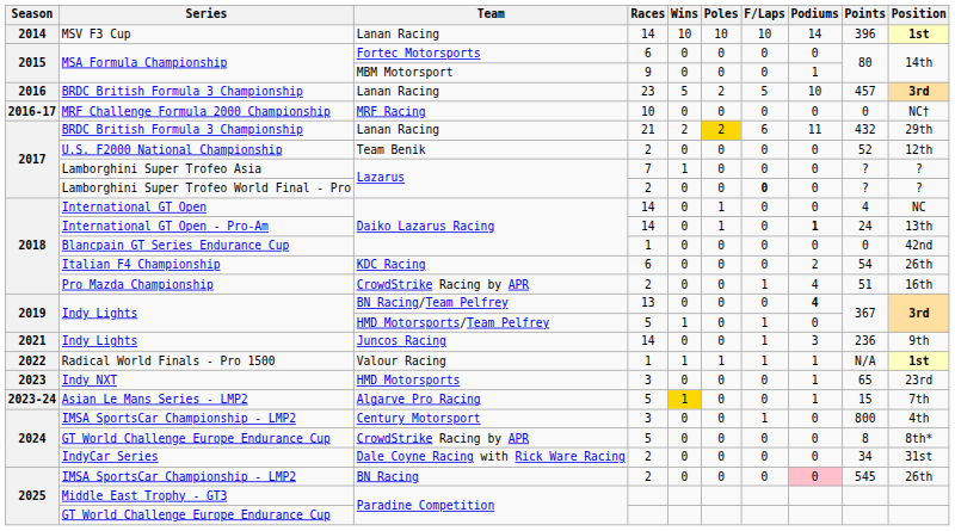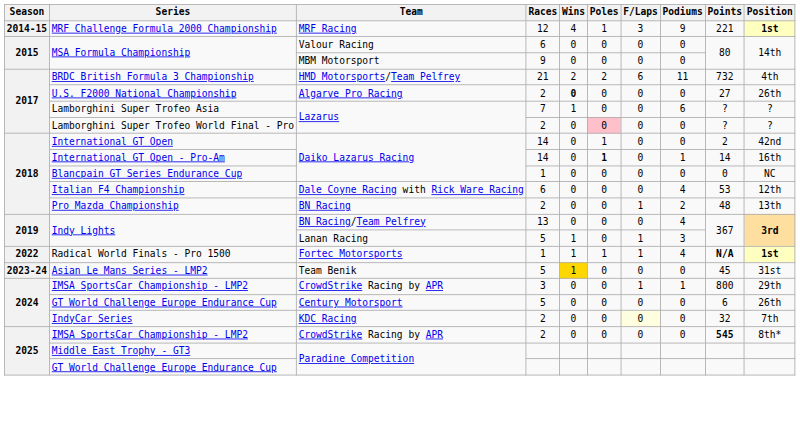 <table class="wikitable" style="font-size: 90%; text-align:center">
 <tr>
 <th>Season</th>
 <th>Series</th>
 <th>Team</th>
 <th>Races</th>
 <th>Wins</th>
 <th>Poles</th>
 <th>F/Laps</th>
 <th>Podiums</th>
 <th>Points</th>
 <th>Position</th>
 </tr>
 <tr>
-<th>2014</th>
-<td align=left>MSV F3 Cup</td>
-<td align=left>Lanan Racing</td>
-<td>14</td>
-<td>10</td>
-<td>10</td>
-<td>10</td>
-<td>14</td>
-<td>396</td>
+<th nowrap>2014-15</th>
+<td align=left nowrap><a href='#'>MRF Challenge Formula 2000 Championship</a></td>
+<td align=left><a href='#'>MRF Racing</a></td>
+<td>12</td>
+<td>4</td>
+<td>1</td>
+<td>3</td>
+<td>9</td>
+<td>221</td>
 <td style="background:#FFFFBF;"><strong>1st</strong></td>
 </tr>
 <tr>
 <th rowspan="2">2015</th>
 <td rowspan="2" align="left"><a href='#'>MSA Formula Championship</a></td>
-<td align=left><a href='#'>Fortec Motorsports</a></td>
+<td align=left>Valour Racing</td>
 <td>6</td>
 <td>0</td>
 <td>0</td>
 <td>0</td>
 <td>0</td>
 <td rowspan="2">80</td>
 <td rowspan="2">14th</td>
 </tr>
 <tr>
 <td align=left>MBM Motorsport</td>
 <td>9</td>
 <td>0</td>
 <td>0</td>
 <td>0</td>
-<td>1</td>
-</tr>
-<tr>
-<th>2016</th>
-<td align=left><a href='#'>BRDC British Formula 3 Championship</a></td>
-<td align=left>Lanan Racing</td>
-<td>23</td>
-<td>5</td>
-<td>2</td>
-<td>5</td>
-<td>10</td>
-<td>457</td>
-<td style="background:#FFDF9F;"><strong>3rd</strong></td>
-</tr>
-<tr>
-<th>2016-17</th>
-<td align=left><a href='#'>MRF Challenge Formula 2000 Championship</a></td>
-<td align=left><a href='#'>MRF Racing</a></td>
-<td>10</td>
 <td>0</td>
-<td>0</td>
-<td>0</td>
-<td>0</td>
-<td>0</td>
-<td>NC†</td>
 </tr>
 <tr>
 <th rowspan="4">2017</th>
 <td align=left><a href='#'>BRDC British Formula 3 Championship</a></td>
-<td align=left>Lanan Racing</td>
+<td align=left><a href='#'>HMD Motorsports</a>/<a href='#'>Team Pelfrey</a></td>
 <td>21</td>
 <td>2</td>
-<td style="background: gold;">2</td>
+<td>2</td>
 <td>6</td>
 <td>11</td>
-<td>432</td>
-<td>29th</td>
+<td>732</td>
+<td>4th</td>
 </tr>
 <tr>
 <td align=left><a href='#'>U.S. F2000 National Championship</a></td>
-<td align=left>Team Benik</td>
+<td align=left><a href='#'>Algarve Pro Racing</a></td>
 <td>2</td>
+<td><strong>0</strong></td>
 <td>0</td>
 <td>0</td>
 <td>0</td>
-<td>0</td>
-<td>52</td>
-<td>12th</td>
+<td>27</td>
+<td>26th</td>
 </tr>
 <tr>
 <td align=left>Lamborghini Super Trofeo Asia</td>
 <td rowspan="2" align=left><a href='#'>Lazarus</a></td>
 <td>7</td>
 <td>1</td>
 <td>0</td>
 <td>0</td>
-<td>0</td>
+<td>6</td>
 <td>?</td>
 <td>?</td>
 </tr>
 <tr>
 <td align=left>Lamborghini Super Trofeo World Final - Pro</td>
 <td>2</td>
 <td>0</td>
+<td style="background: pink;">0</td>
 <td>0</td>
-<td><strong>0</strong></td>
 <td>0</td>
 <td>?</td>
 <td>?</td>
 </tr>
 <tr>
 <th rowspan=5>2018</th>
 <td align=left><a href='#'>International GT Open</a></td>
 <td align=left rowspan=3><a href='#'>Daiko Lazarus Racing</a></td>
 <td>14</td>
 <td>0</td>
 <td>1</td>
 <td>0</td>
 <td>0</td>
-<td>4</td>
-<td>NC</td>
+<td>2</td>
+<td>42nd</td>
 </tr>
 <tr>
 <td align=left><a href='#'>International GT Open - Pro-Am</a></td>
 <td>14</td>
 <td>0</td>
+<td><strong>1</strong></td>
+<td>0</td>
 <td>1</td>
-<td>0</td>
-<td><strong>1</strong></td>
-<td>24</td>
-<td>13th</td>
+<td>14</td>
+<td>16th</td>
 </tr>
 <tr>
 <td align=left><a href='#'>Blancpain GT Series Endurance Cup</a></td>
 <td>1</td>
 <td>0</td>
 <td>0</td>
 <td>0</td>
 <td>0</td>
 <td>0</td>
-<td>42nd</td>
+<td>NC</td>
 </tr>
 <tr>
 <td align=left><a href='#'>Italian F4 Championship</a></td>
-<td align=left><a href='#'>KDC Racing</a></td>
+<td align=left nowrap><a href='#'>Dale Coyne Racing</a> with <a href='#'>Rick Ware Racing</a></td>
 <td>6</td>
 <td>0</td>
 <td>0</td>
 <td>0</td>
-<td>2</td>
-<td>54</td>
-<td>26th</td>
+<td>4</td>
+<td>53</td>
+<td>12th</td>
 </tr>
 <tr>
 <td align=left><a href='#'>Pro Mazda Championship</a></td>
-<td align=left><a href='#'>CrowdStrike</a> Racing by <a href='#'>APR</a></td>
+<td align=left><a href='#'>BN Racing</a></td>
 <td>2</td>
 <td>0</td>
 <td>0</td>
 <td>1</td>
-<td>4</td>
-<td>51</td>
-<td>16th</td>
+<td>2</td>
+<td>48</td>
+<td>13th</td>
 </tr>
 <tr>
 <th rowspan=2>2019</th>
 <td align=left rowspan=2><a href='#'>Indy Lights</a></td>
 <td align=left><a href='#'>BN Racing</a>/<a href='#'>Team Pelfrey</a></td>
 <td>13</td>
 <td>0</td>
 <td>0</td>
 <td>0</td>
-<td><strong>4</strong></td>
+<td>4</td>
 <td rowspan=2>367</td>
 <td rowspan=2 style="background:#FFDF9F;"><strong>3rd</strong></td>
 </tr>
 <tr>
-<td align=left><a href='#'>HMD Motorsports</a>/<a href='#'>Team Pelfrey</a></td>
+<td align=left>Lanan Racing</td>
 <td>5</td>
 <td>1</td>
 <td>0</td>
 <td>1</td>
-<td>0</td>
-</tr>
-<tr>
-<th>2021</th>
-<td align=left><a href='#'>Indy Lights</a></td>
-<td align=left><a href='#'>Juncos Racing</a></td>
-<td>14</td>
-<td>0</td>
-<td>0</td>
-<td>1</td>
 <td>3</td>
-<td>236</td>
-<td>9th</td>
 </tr>
 <tr>
 <th>2022</th>
 <td align=left>Radical World Finals - Pro 1500</td>
-<td align=left>Valour Racing</td>
+<td align=left><a href='#'>Fortec Motorsports</a></td>
 <td>1</td>
 <td>1</td>
 <td>1</td>
 <td>1</td>
-<td>1</td>
-<td>N/A</td>
+<td>4</td>
+<td><strong>N/A</strong></td>
 <td style="background:#FFFFBF;"><strong>1st</strong></td>
-</tr>
-<tr>
-<th>2023</th>
-<td align=left><a href='#'>Indy NXT</a></td>
-<td align=left><a href='#'>HMD Motorsports</a></td>
-<td>3</td>
-<td>0</td>
-<td>0</td>
-<td>0</td>
-<td>1</td>
-<td>65</td>
-<td>23rd</td>
 </tr>
 <tr>
 <th>2023-24</th>
 <td align=left><a href='#'>Asian Le Mans Series - LMP2</a></td>
-<td align=left><a href='#'>Algarve Pro Racing</a></td>
+<td align=left>Team Benik</td>
 <td>5</td>
 <td style="background: gold;">1</td>
 <td>0</td>
 <td>0</td>
-<td>1</td>
-<td>15</td>
-<td>7th</td>
+<td>0</td>
+<td>45</td>
+<td>31st</td>
 </tr>
 <tr>
 <th rowspan="3">2024</th>
 <td align=left><a href='#'>IMSA SportsCar Championship - LMP2</a></td>
-<td align=left><a href='#'>Century Motorsport</a></td>
+<td align=left><a href='#'>CrowdStrike</a> Racing by <a href='#'>APR</a></td>
 <td>3</td>
 <td>0</td>
 <td>0</td>
 <td>1</td>
-<td>0</td>
+<td>1</td>
 <td>800</td>
-<td>4th</td>
+<td>29th</td>
 </tr>
 <tr>
 <td align=left><a href='#'>GT World Challenge Europe Endurance Cup</a></td>
-<td align=left><a href='#'>CrowdStrike</a> Racing by <a href='#'>APR</a></td>
+<td align=left><a href='#'>Century Motorsport</a></td>
 <td>5</td>
 <td>0</td>
 <td>0</td>
 <td>0</td>
 <td>0</td>
-<td>8</td>
-<td>8th*</td>
+<td>6</td>
+<td>26th</td>
 </tr>
 <tr>
 <td align=left><a href='#'>IndyCar Series</a></td>
-<td align=left nowrap><a href='#'>Dale Coyne Racing</a> with <a href='#'>Rick Ware Racing</a></td>
+<td align=left><a href='#'>KDC Racing</a></td>
+<td>2</td>
+<td>0</td>
+<td>0</td>
+<td style="background: lightyellow;">0</td>
+<td>0</td>
+<td>32</td>
+<td>7th</td>
+</tr>
+<tr>
+<th rowspan="3">2025</th>
+<td align=left><a href='#'>IMSA SportsCar Championship - LMP2</a></td>
+<td align=left><a href='#'>CrowdStrike</a> Racing by <a href='#'>APR</a></td>
 <td>2</td>
 <td>0</td>
 <td>0</td>
 <td>0</td>
 <td>0</td>
-<td>34</td>
-<td>31st</td>
-</tr>
-<tr>
-<th rowspan="3">2025</th>
-<td align=left><a href='#'>IMSA SportsCar Championship - LMP2</a></td>
-<td align=left><a href='#'>BN Racing</a></td>
-<td>2</td>
-<td>0</td>
-<td>0</td>
-<td>0</td>
-<td style="background: pink;">0</td>
-<td>545</td>
-<td>26th</td>
+<td><strong>545</strong></td>
+<td>8th*</td>
 </tr>
 <tr>
 <td align=left><a href='#'>Middle East Trophy - GT3</a></td>
 <td rowspan="2" align="left"><a href='#'>Paradine Competition</a></td>
 <td></td>
 <td></td>
 <td></td>
 <td></td>
 <td></td>
 <td></td>
 <td></td>
 </tr>
 <tr>
 <td align=left><a href='#'>GT World Challenge Europe Endurance Cup</a></td>
 <td></td>
 <td></td>
 <td></td>
 <td></td>
 <td></td>
 <td></td>
 <td></td>
 </tr>
 </table>
